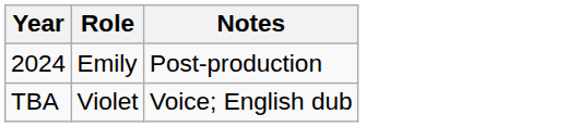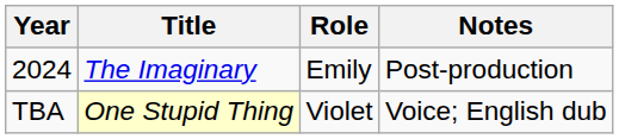 <table class="wikitable">
 <tr align="center">
 <th>Year</th>
+<th>Title</th>
 <th>Role</th>
 <th>Notes</th>
 </tr>
 <tr>
 <td>2024</td>
+<td><em><a href='#'>The Imaginary</a></em></td>
 <td>Emily</td>
 <td>Post-production</td>
 </tr>
 <tr>
 <td>TBA</td>
+<td style="background:#FFFFCC;"><em>One Stupid Thing</em> </td>
 <td>Violet</td>
 <td>Voice; English dub</td>
 </tr>
 </table>
